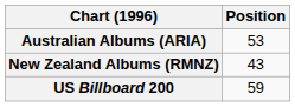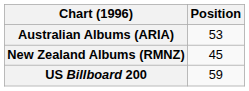 <table class="wikitable plainrowheaders sortable" style="text-align:center">
 <tr>
 <th scope="col">Chart (1996)</th>
 <th scope="col">Position</th>
 </tr>
 <tr>
 <th scope="row">Australian Albums (ARIA)</th>
 <td>53</td>
 </tr>
 <tr>
 <th scope="row">New Zealand Albums (RMNZ)</th>
-<td>43</td>
+<td>45</td>
 </tr>
 <tr>
 <th scope="row">US <em>Billboard</em> 200</th>
 <td>59</td>
 </tr>
 </table>
